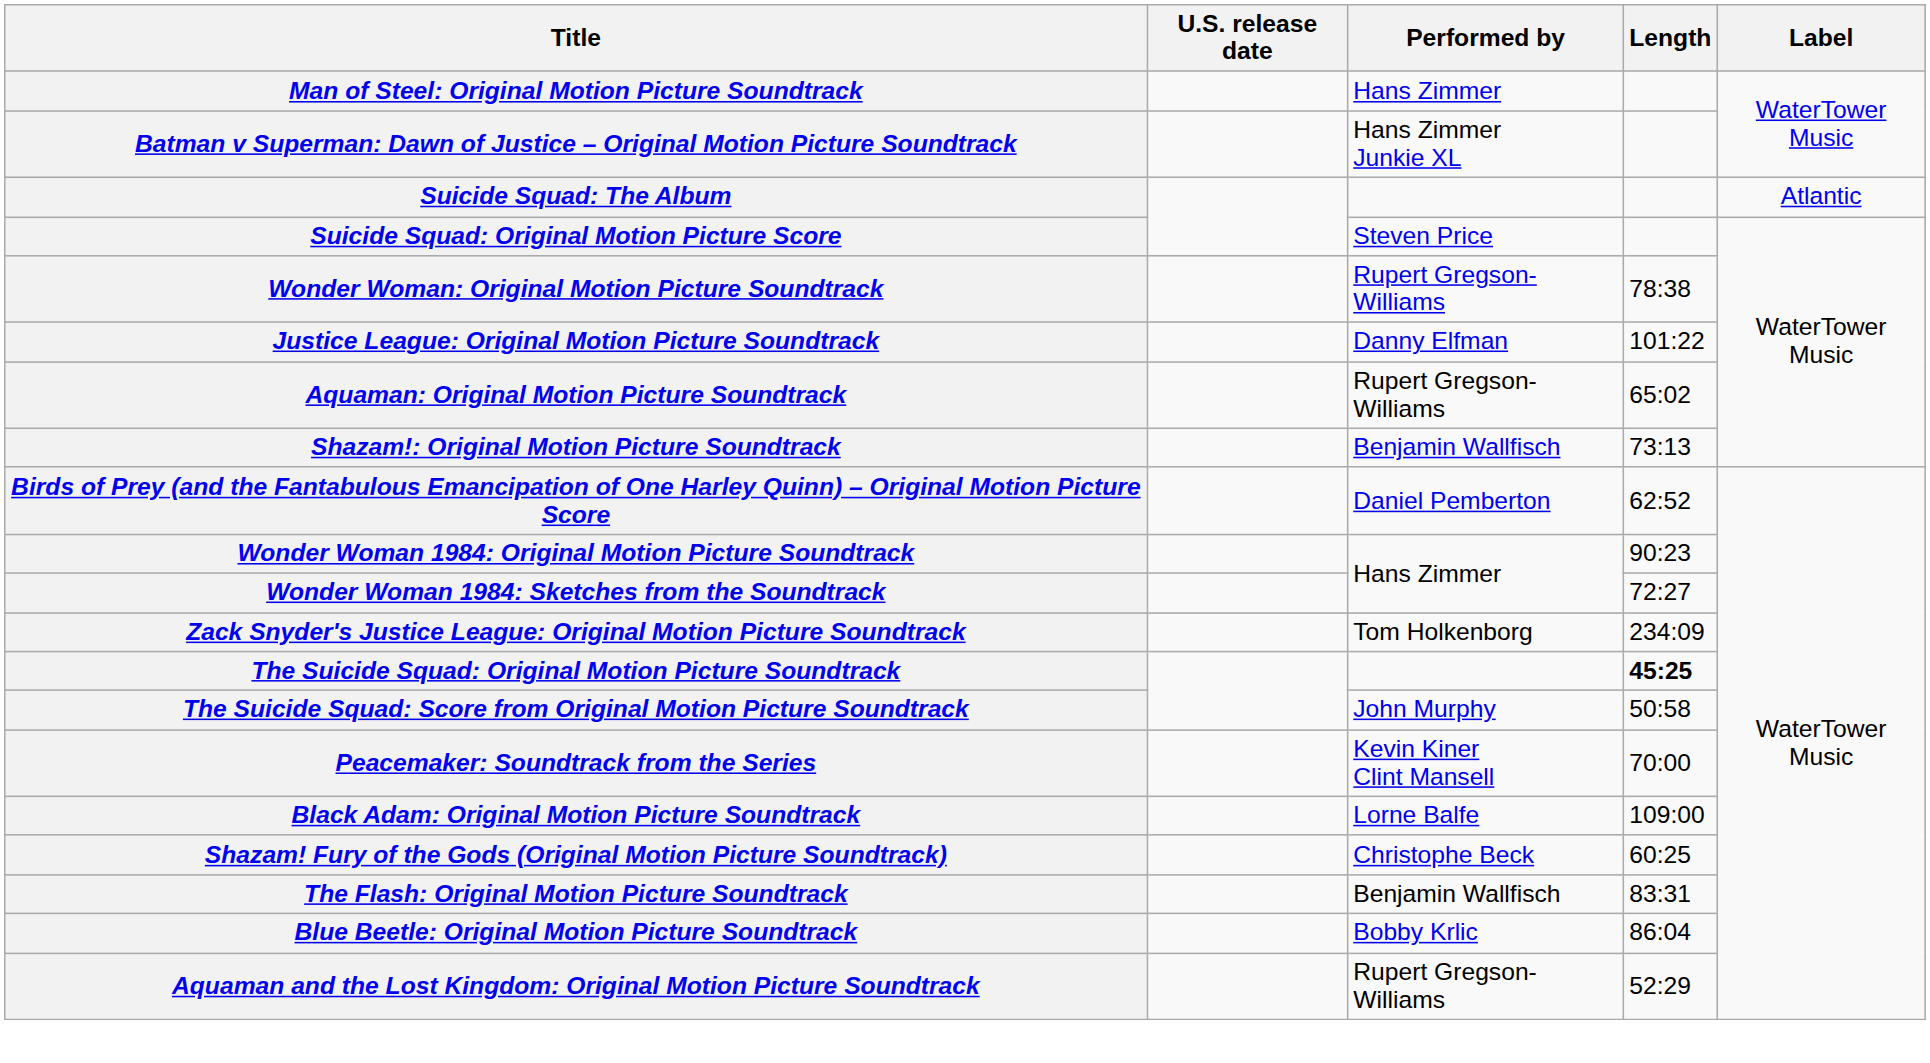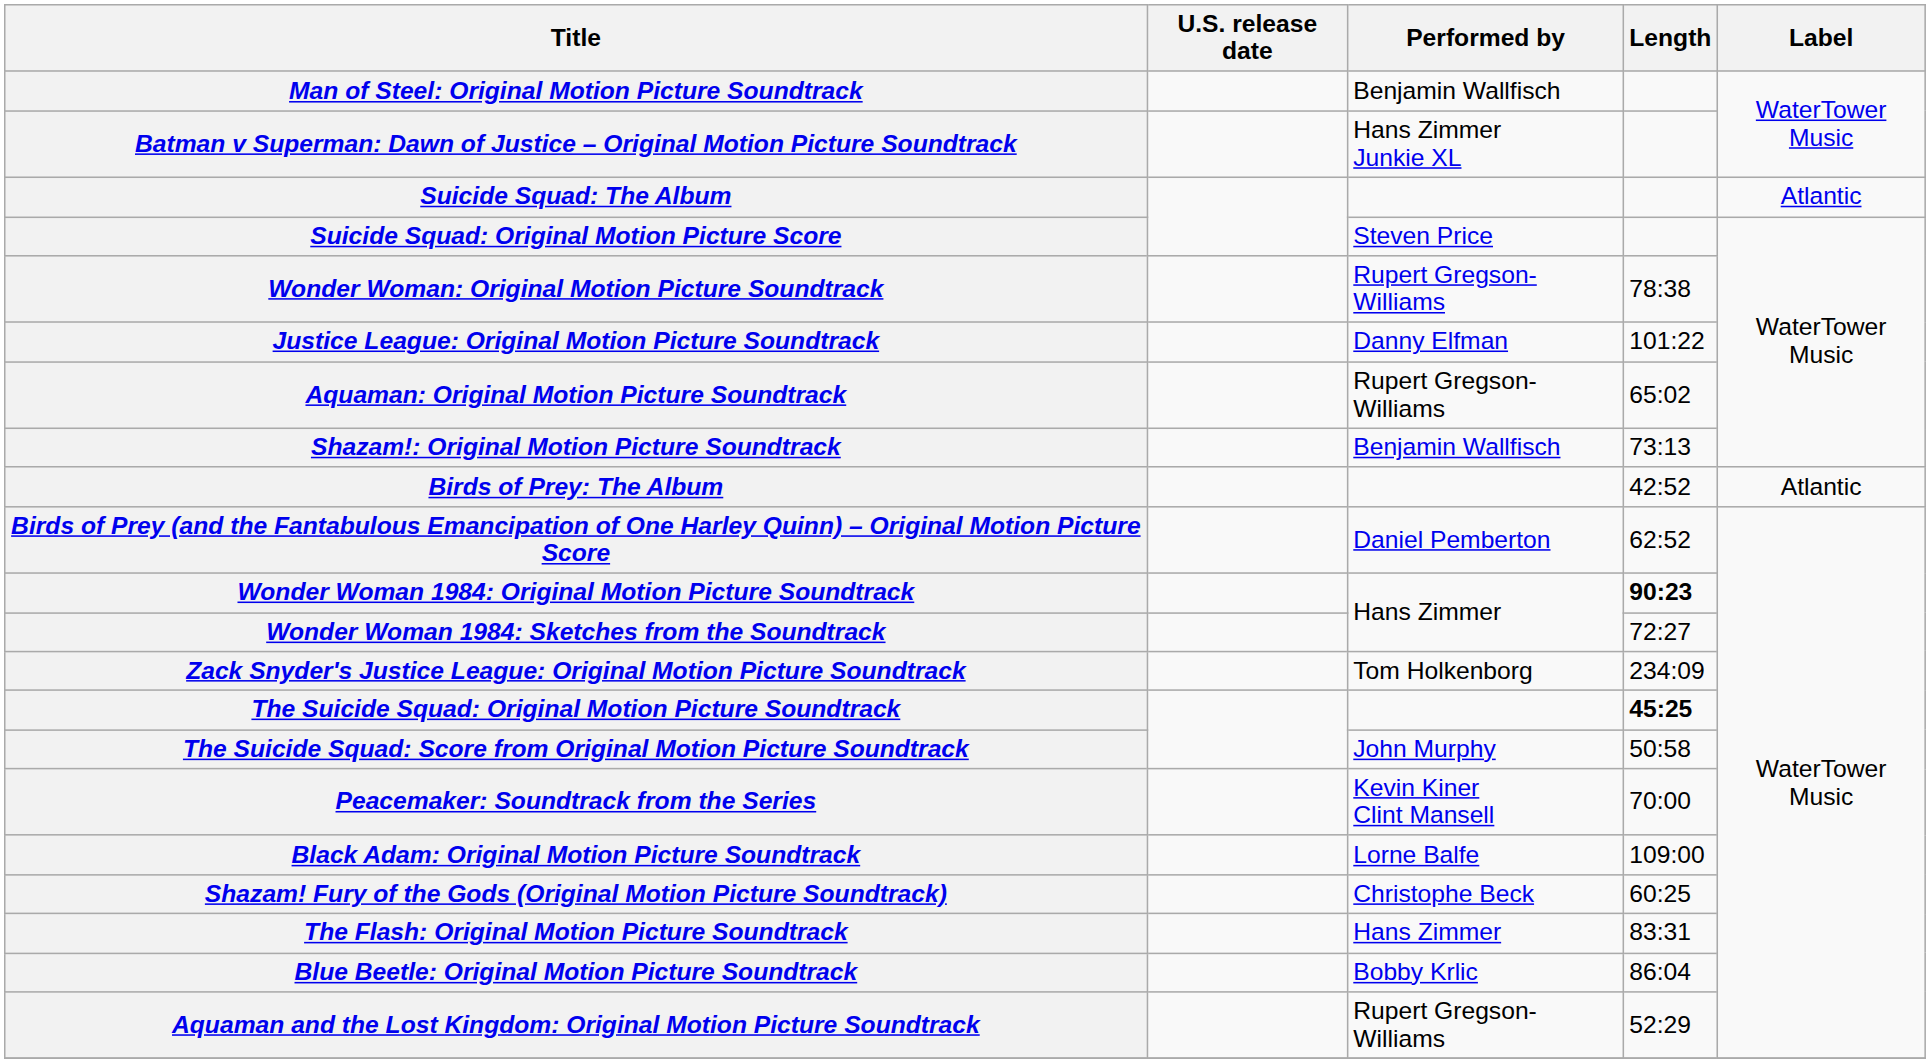 <table class="wikitable plainrowheaders">
 <tr>
 <th scope="col">Title</th>
 <th scope="col">U.S. release date</th>
 <th scope="col">Performed by</th>
 <th scope="col">Length</th>
 <th scope="col">Label</th>
 </tr>
 <tr>
 <th scope="row"><em><a href='#'>Man of Steel: Original Motion Picture Soundtrack</a></em></th>
 <td></td>
-<td><a href='#'>Hans Zimmer</a></td>
+<td>Benjamin Wallfisch</td>
 <td></td>
 <td rowspan="2" style="text-align: center;"><a href='#'>WaterTower Music</a></td>
 </tr>
 <tr>
 <th scope="row"><em><a href='#'>Batman v Superman: Dawn of Justice – Original Motion Picture Soundtrack</a></em></th>
 <td></td>
 <td>Hans Zimmer<br><a href='#'>Junkie XL</a></td>
 <td></td>
 </tr>
 <tr>
 <th scope="row"><em><a href='#'>Suicide Squad: The Album</a></em></th>
 <td rowspan="2"></td>
 <td></td>
 <td></td>
 <td style="text-align: center;"><a href='#'>Atlantic</a></td>
 </tr>
 <tr>
 <th scope="row"><em><a href='#'>Suicide Squad: Original Motion Picture Score</a></em></th>
 <td><a href='#'>Steven Price</a></td>
 <td></td>
 <td rowspan="5" style="text-align: center;">WaterTower Music</td>
 </tr>
 <tr>
 <th scope="row"><em><a href='#'>Wonder Woman: Original Motion Picture Soundtrack</a></em></th>
 <td></td>
 <td><a href='#'>Rupert Gregson-Williams</a></td>
 <td>78:38</td>
 </tr>
 <tr>
 <th scope="row"><em><a href='#'>Justice League: Original Motion Picture Soundtrack</a></em></th>
 <td></td>
 <td><a href='#'>Danny Elfman</a></td>
 <td>101:22</td>
 </tr>
 <tr>
 <th scope="row"><em><a href='#'>Aquaman: Original Motion Picture Soundtrack</a></em></th>
 <td></td>
 <td>Rupert Gregson-Williams</td>
 <td>65:02</td>
 </tr>
 <tr>
 <th scope="row"><em><a href='#'>Shazam!: Original Motion Picture Soundtrack</a></em></th>
 <td></td>
 <td><a href='#'>Benjamin Wallfisch</a></td>
 <td>73:13</td>
 </tr>
 <tr>
+<th scope="row"><em><a href='#'>Birds of Prey: The Album</a></em></th>
+<td></td>
+<td></td>
+<td>42:52</td>
+<td style="text-align: center;">Atlantic</td>
+</tr>
+<tr>
 <th scope="row"><em><a href='#'>Birds of Prey (and the Fantabulous Emancipation of One Harley Quinn) – Original Motion Picture Score</a></em></th>
 <td></td>
 <td><a href='#'>Daniel Pemberton</a></td>
 <td>62:52</td>
 <td rowspan="12" style="text-align: center;">WaterTower Music</td>
 </tr>
 <tr>
 <th scope="row"><em><a href='#'>Wonder Woman 1984: Original Motion Picture Soundtrack</a></em></th>
 <td></td>
 <td rowspan="2">Hans Zimmer</td>
-<td>90:23</td>
+<td><strong>90:23</strong></td>
 </tr>
 <tr>
 <th scope="row"><em><a href='#'>Wonder Woman 1984: Sketches from the Soundtrack</a></em></th>
 <td></td>
 <td>72:27</td>
 </tr>
 <tr>
 <th scope="row"><em><a href='#'>Zack Snyder's Justice League: Original Motion Picture Soundtrack</a></em></th>
 <td></td>
 <td>Tom Holkenborg</td>
 <td>234:09</td>
 </tr>
 <tr>
 <th scope="row"><em><a href='#'>The Suicide Squad: Original Motion Picture Soundtrack</a></em></th>
 <td rowspan="2"></td>
 <td></td>
 <td><strong>45:25</strong></td>
 </tr>
 <tr>
 <th scope="row"><em><a href='#'>The Suicide Squad: Score from Original Motion Picture Soundtrack</a></em></th>
 <td><a href='#'>John Murphy</a></td>
 <td>50:58</td>
 </tr>
 <tr>
 <th scope="row"><em><a href='#'>Peacemaker: Soundtrack from the Series</a></em></th>
 <td></td>
 <td><a href='#'>Kevin Kiner</a><br><a href='#'>Clint Mansell</a></td>
 <td>70:00</td>
 </tr>
 <tr>
 <th scope="row"><em><a href='#'>Black Adam: Original Motion Picture Soundtrack</a></em></th>
 <td></td>
 <td><a href='#'>Lorne Balfe</a></td>
 <td>109:00</td>
 </tr>
 <tr>
 <th scope="row"><em><a href='#'>Shazam! Fury of the Gods (Original Motion Picture Soundtrack)</a></em></th>
 <td></td>
 <td><a href='#'>Christophe Beck</a></td>
 <td>60:25</td>
 </tr>
 <tr>
 <th scope="row"><em><a href='#'>The Flash: Original Motion Picture Soundtrack</a></em></th>
 <td></td>
-<td>Benjamin Wallfisch</td>
+<td><a href='#'>Hans Zimmer</a></td>
 <td>83:31</td>
 </tr>
 <tr>
 <th scope="row"><em><a href='#'>Blue Beetle: Original Motion Picture Soundtrack</a></em></th>
 <td></td>
 <td><a href='#'>Bobby Krlic</a></td>
 <td>86:04</td>
 </tr>
 <tr>
 <th scope="row"><em><a href='#'>Aquaman and the Lost Kingdom: Original Motion Picture Soundtrack</a></em></th>
 <td></td>
 <td>Rupert Gregson-Williams</td>
 <td>52:29</td>
 </tr>
 <tr>
 </tr>
 </table>
